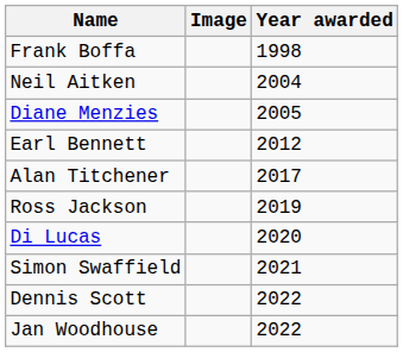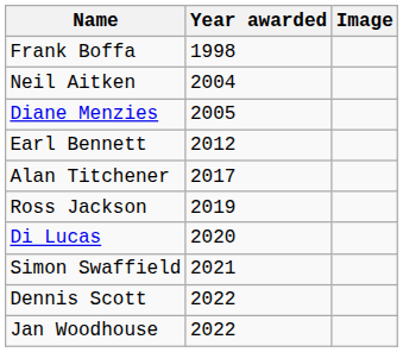 <table class="wikitable">
 <tr>
 <th>Name</th>
+<th>Year awarded</th>
 <th>Image</th>
-<th>Year awarded</th>
 </tr>
 <tr>
 <td>Frank Boffa</td>
+<td>1998</td>
 <td></td>
-<td>1998</td>
 </tr>
 <tr>
 <td>Neil Aitken</td>
+<td>2004</td>
 <td></td>
-<td>2004</td>
 </tr>
 <tr>
 <td><a href='#'>Diane Menzies</a></td>
+<td>2005</td>
 <td></td>
-<td>2005</td>
 </tr>
 <tr>
 <td>Earl Bennett</td>
+<td>2012</td>
 <td></td>
-<td>2012</td>
 </tr>
 <tr>
 <td>Alan Titchener</td>
+<td>2017</td>
 <td></td>
-<td>2017</td>
 </tr>
 <tr>
 <td>Ross Jackson</td>
+<td>2019</td>
 <td></td>
-<td>2019</td>
 </tr>
 <tr>
 <td><a href='#'>Di Lucas</a></td>
+<td>2020</td>
 <td></td>
-<td>2020</td>
 </tr>
 <tr>
 <td>Simon Swaffield</td>
+<td>2021</td>
 <td></td>
-<td>2021</td>
 </tr>
 <tr>
 <td>Dennis Scott</td>
+<td>2022</td>
 <td></td>
-<td>2022</td>
 </tr>
 <tr>
 <td>Jan Woodhouse</td>
+<td>2022</td>
 <td></td>
-<td>2022</td>
 </tr>
 </table>
